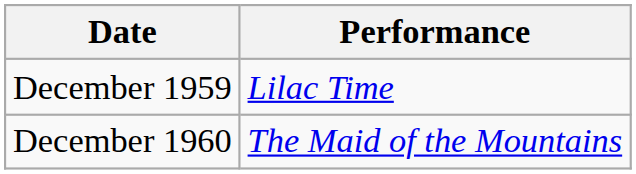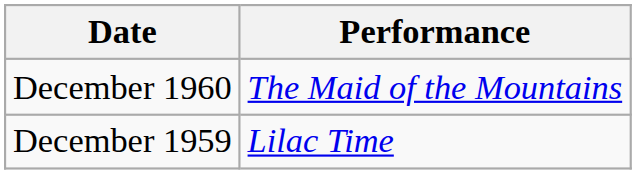 <table class="wikitable">
 <tr>
 <th>Date</th>
 <th>Performance</th>
 </tr>
 <tr>
+<td>December 1960</td>
+<td><em><a href='#'>The Maid of the Mountains</a></em></td>
+</tr>
+<tr>
 <td>December 1959</td>
 <td><em><a href='#'>Lilac Time</a></em></td>
 </tr>
-<tr>
-<td>December 1960</td>
-<td><em><a href='#'>The Maid of the Mountains</a></em></td>
-</tr>
 </table>
